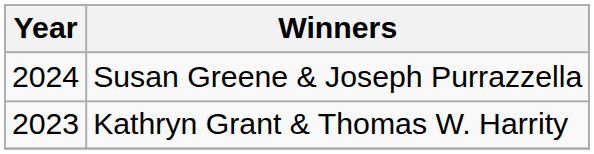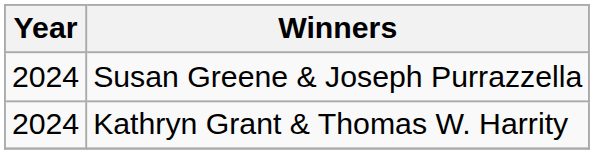 <table class="wikitable">
 <tr>
 <th>Year</th>
 <th>Winners</th>
 </tr>
 <tr>
 <td>2024</td>
 <td>Susan Greene & Joseph Purrazzella</td>
 </tr>
 <tr>
-<td>2023</td>
+<td>2024</td>
 <td>Kathryn Grant & Thomas W. Harrity</td>
 </tr>
 <tr>
 </tr>
 </table>
